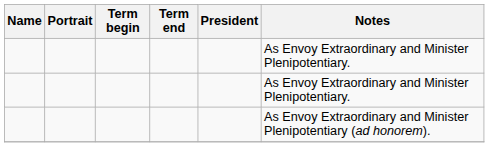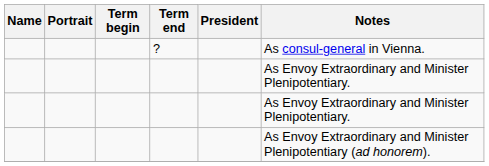 <table class="wikitable sortable"  text-align:center;">
 <tr>
 <th>Name</th>
 <th class="unsortable">Portrait</th>
 <th>Term begin</th>
 <th>Term end</th>
 <th>President</th>
 <th class="unsortable">Notes</th>
+</tr>
+<tr>
+<td></td>
+<td></td>
+<td></td>
+<td>?</td>
+<td></td>
+<td>As <a href='#'>consul-general</a> in Vienna.</td>
 </tr>
 <tr>
 <td></td>
 <td></td>
 <td></td>
 <td></td>
 <td></td>
 <td>As Envoy Extraordinary and Minister Plenipotentiary.</td>
 </tr>
 <tr>
 <td></td>
 <td></td>
 <td></td>
 <td></td>
 <td></td>
 <td>As Envoy Extraordinary and Minister Plenipotentiary.</td>
 </tr>
 <tr>
 <td></td>
 <td></td>
 <td></td>
 <td></td>
 <td></td>
 <td>As Envoy Extraordinary and Minister Plenipotentiary (<em>ad honorem</em>).</td>
 </tr>
 <tr>
 </tr>
 </table>
